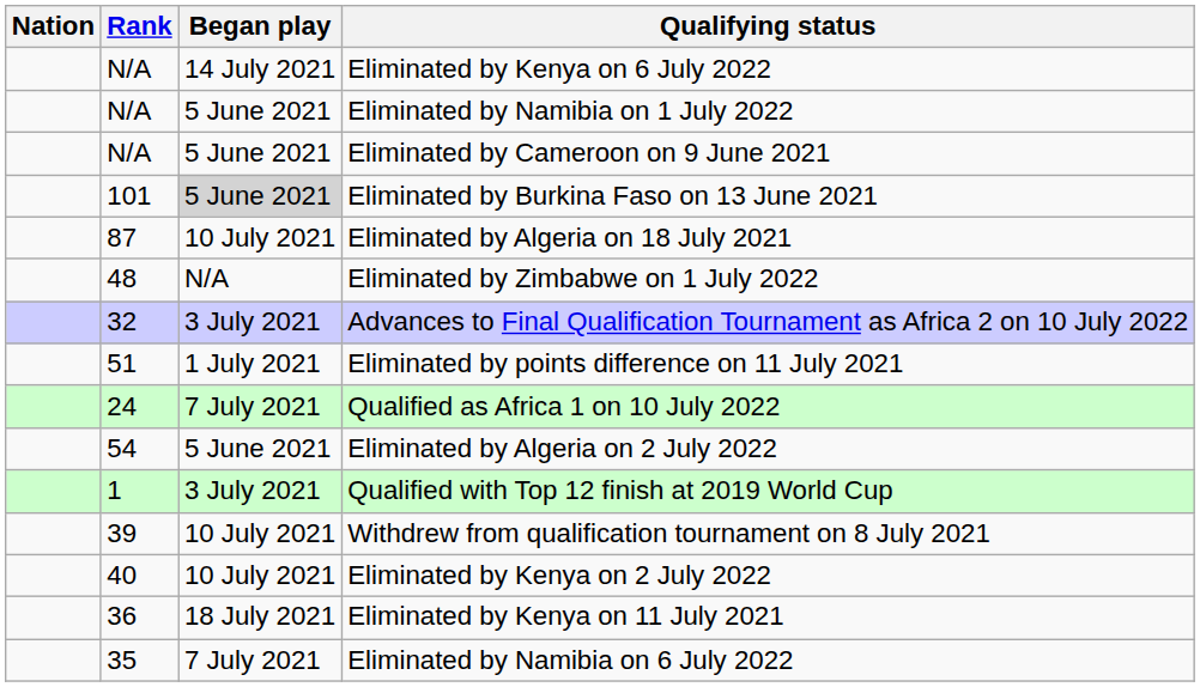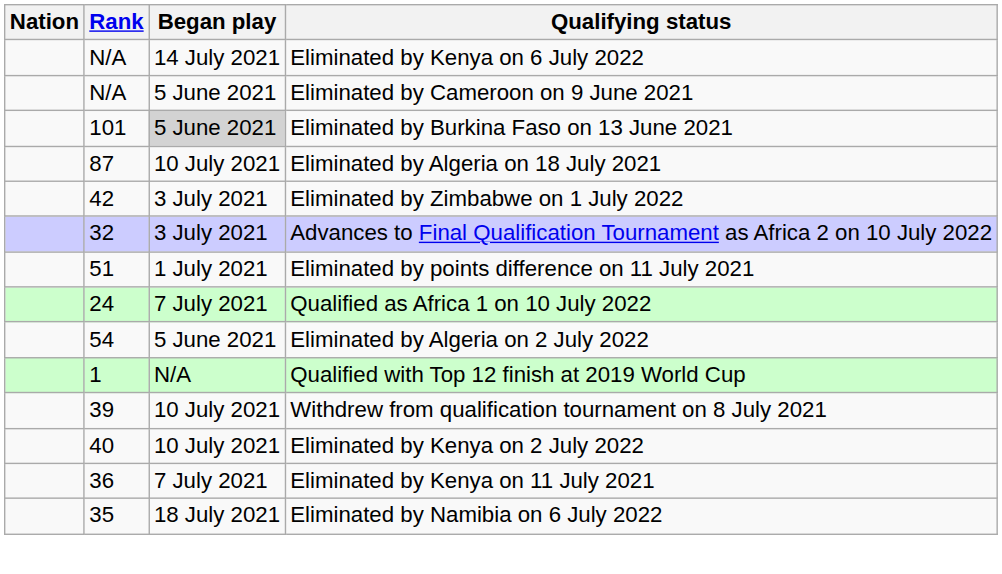 <table class="wikitable sortable">
 <tr>
 <th>Nation</th>
 <th data-sort-type="number"><a href='#'>Rank</a></th>
 <th data-sort-type="date">Began play</th>
 <th>Qualifying status</th>
 </tr>
 <tr>
 <td></td>
 <td>N/A</td>
 <td>14 July 2021</td>
 <td>Eliminated by Kenya on 6 July 2022</td>
-</tr>
-<tr>
-<td></td>
-<td>N/A</td>
-<td>5 June 2021</td>
-<td>Eliminated by Namibia on 1 July 2022</td>
 </tr>
 <tr>
 <td></td>
 <td>N/A</td>
 <td>5 June 2021</td>
 <td>Eliminated by Cameroon on 9 June 2021</td>
 </tr>
 <tr>
 <td></td>
 <td>101</td>
 <td style="background: lightgrey;">5 June 2021</td>
 <td>Eliminated by Burkina Faso on 13 June 2021</td>
 </tr>
 <tr>
 <td></td>
 <td>87</td>
 <td>10 July 2021</td>
 <td>Eliminated by Algeria on 18 July 2021</td>
 </tr>
 <tr>
 <td><strong></strong></td>
-<td>48</td>
-<td>N/A</td>
+<td>42</td>
+<td>3 July 2021</td>
 <td>Eliminated by Zimbabwe on 1 July 2022</td>
 </tr>
 <tr bgcolor="#CCCCFF">
 <td></td>
 <td>32</td>
 <td>3 July 2021</td>
 <td>Advances to <a href='#'>Final Qualification Tournament</a> as Africa 2 on 10 July 2022</td>
 </tr>
 <tr>
 <td></td>
 <td>51</td>
 <td>1 July 2021</td>
 <td>Eliminated by points difference on 11 July 2021</td>
 </tr>
 <tr bgcolor="#ccffcc">
 <td><strong></strong></td>
 <td>24</td>
 <td>7 July 2021</td>
 <td>Qualified as Africa 1 on 10 July 2022</td>
 </tr>
 <tr>
 <td></td>
 <td>54</td>
 <td>5 June 2021</td>
 <td>Eliminated by Algeria on 2 July 2022</td>
 </tr>
 <tr bgcolor="#ccffcc">
 <td><strong></strong></td>
 <td>1</td>
-<td>3 July 2021</td>
+<td>N/A</td>
 <td>Qualified with Top 12 finish at 2019 World Cup</td>
 </tr>
 <tr>
 <td></td>
 <td>39</td>
 <td>10 July 2021</td>
 <td>Withdrew from qualification tournament on 8 July 2021</td>
 </tr>
 <tr>
 <td></td>
 <td>40</td>
 <td>10 July 2021</td>
 <td>Eliminated by Kenya on 2 July 2022</td>
 </tr>
 <tr>
 <td></td>
 <td>36</td>
-<td>18 July 2021</td>
+<td>7 July 2021</td>
 <td>Eliminated by Kenya on 11 July 2021</td>
 </tr>
 <tr>
 <td><strong></strong></td>
 <td>35</td>
-<td>7 July 2021</td>
+<td>18 July 2021</td>
 <td>Eliminated by Namibia on 6 July 2022</td>
 </tr>
 </table>
